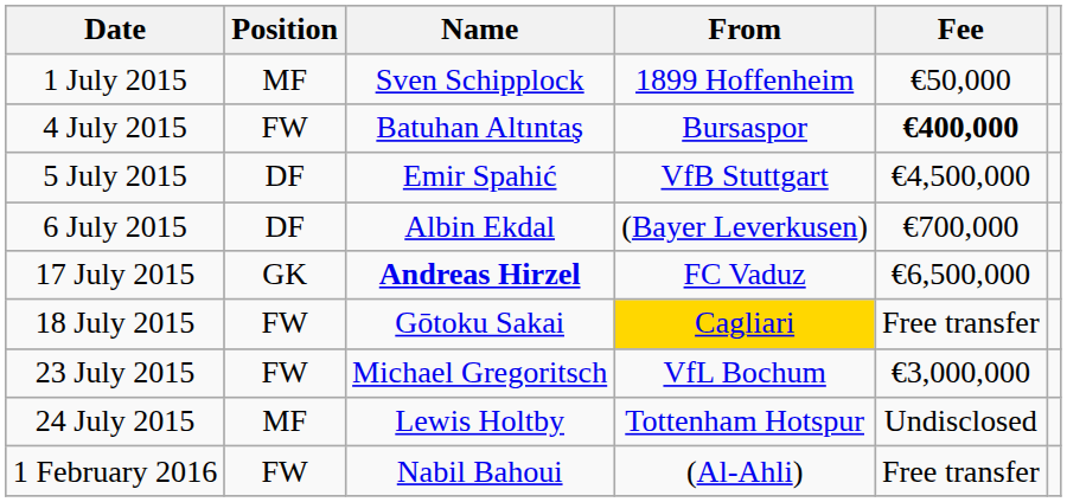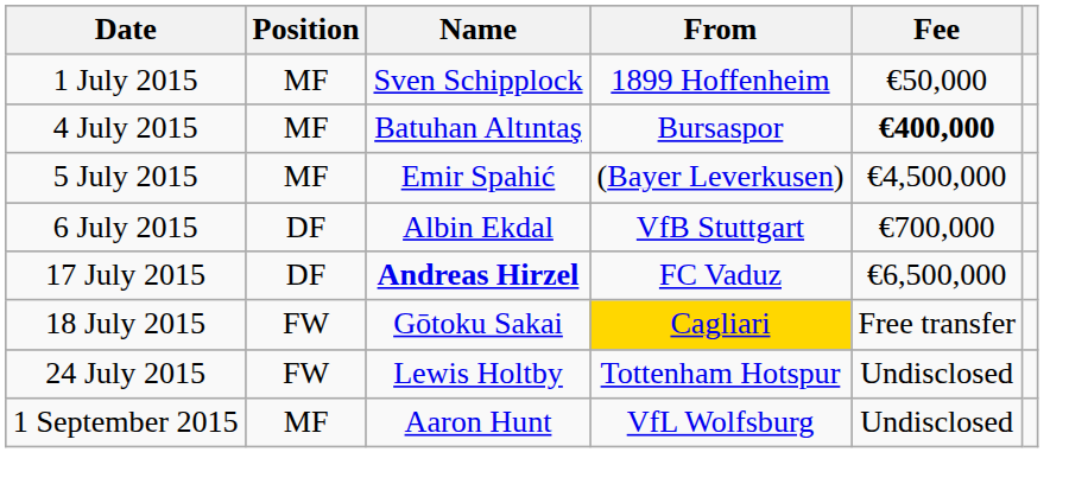 <table class="wikitable" style="text-align:center;">
 <tr>
 <th>Date</th>
 <th>Position</th>
 <th>Name</th>
 <th>From</th>
 <th>Fee</th>
 <th></th>
 </tr>
 <tr>
 <td>1 July 2015</td>
 <td>MF</td>
 <td><a href='#'>Sven Schipplock</a></td>
 <td><a href='#'>1899 Hoffenheim</a></td>
 <td>€50,000</td>
 <td></td>
 </tr>
 <tr>
 <td>4 July 2015</td>
-<td>FW</td>
+<td>MF</td>
 <td><a href='#'>Batuhan Altıntaş</a></td>
 <td><a href='#'>Bursaspor</a></td>
 <td><strong>€400,000</strong></td>
 <td></td>
 </tr>
 <tr>
 <td>5 July 2015</td>
-<td>DF</td>
+<td>MF</td>
 <td><a href='#'>Emir Spahić</a></td>
-<td><a href='#'>VfB Stuttgart</a></td>
+<td>(<a href='#'>Bayer Leverkusen</a>)</td>
 <td>€4,500,000</td>
 <td></td>
 </tr>
 <tr>
 <td>6 July 2015</td>
 <td>DF</td>
 <td><a href='#'>Albin Ekdal</a></td>
-<td>(<a href='#'>Bayer Leverkusen</a>)</td>
+<td><a href='#'>VfB Stuttgart</a></td>
 <td>€700,000</td>
 <td></td>
 </tr>
 <tr>
 <td>17 July 2015</td>
-<td>GK</td>
+<td>DF</td>
 <td><strong><a href='#'>Andreas Hirzel</a></strong></td>
 <td><a href='#'>FC Vaduz</a></td>
 <td>€6,500,000</td>
 <td></td>
 </tr>
 <tr>
 <td>18 July 2015</td>
 <td>FW</td>
 <td><a href='#'>Gōtoku Sakai</a></td>
 <td style="background: gold;"><a href='#'>Cagliari</a></td>
 <td>Free transfer</td>
 <td></td>
 </tr>
 <tr>
-<td>23 July 2015</td>
+<td>24 July 2015</td>
 <td>FW</td>
-<td><a href='#'>Michael Gregoritsch</a></td>
-<td><a href='#'>VfL Bochum</a></td>
-<td>€3,000,000</td>
-<td></td>
-</tr>
-<tr>
-<td>24 July 2015</td>
-<td>MF</td>
 <td><a href='#'>Lewis Holtby</a></td>
 <td><a href='#'>Tottenham Hotspur</a></td>
 <td>Undisclosed</td>
 <td></td>
 </tr>
 <tr>
-<td>1 February 2016</td>
-<td>FW</td>
-<td><a href='#'>Nabil Bahoui</a></td>
-<td>(<a href='#'>Al-Ahli</a>)</td>
-<td>Free transfer</td>
+<td>1 September 2015</td>
+<td>MF</td>
+<td><a href='#'>Aaron Hunt</a></td>
+<td><a href='#'>VfL Wolfsburg</a></td>
+<td>Undisclosed</td>
 <td></td>
 </tr>
 </table>
